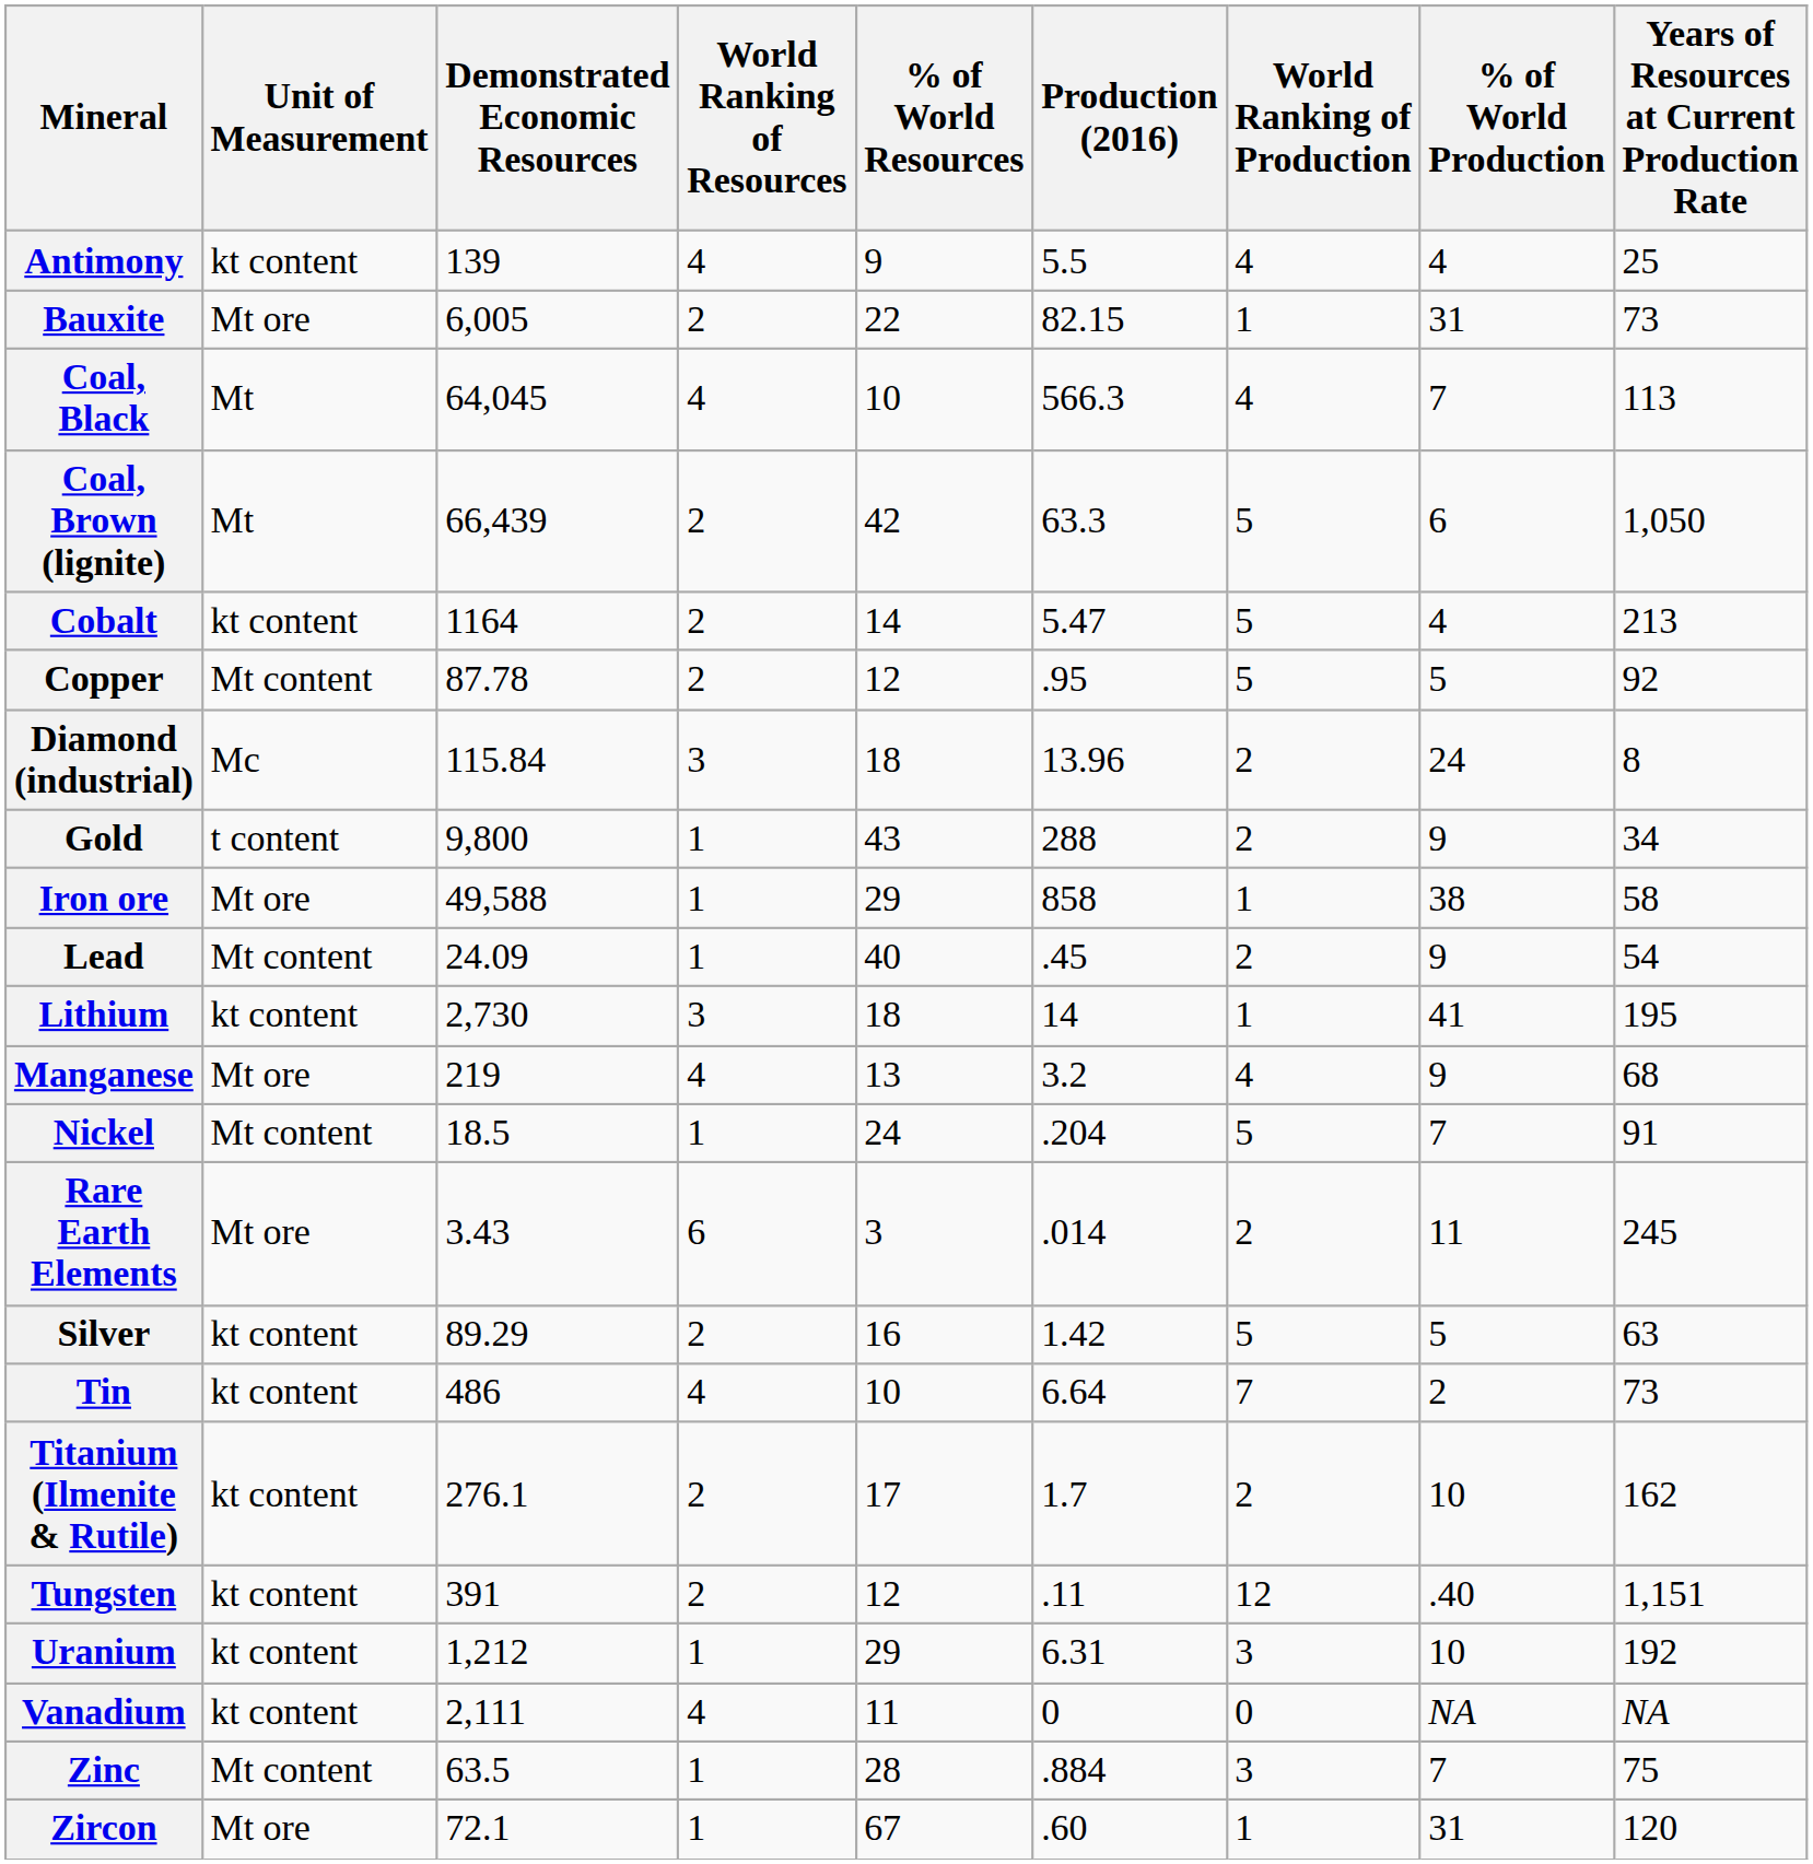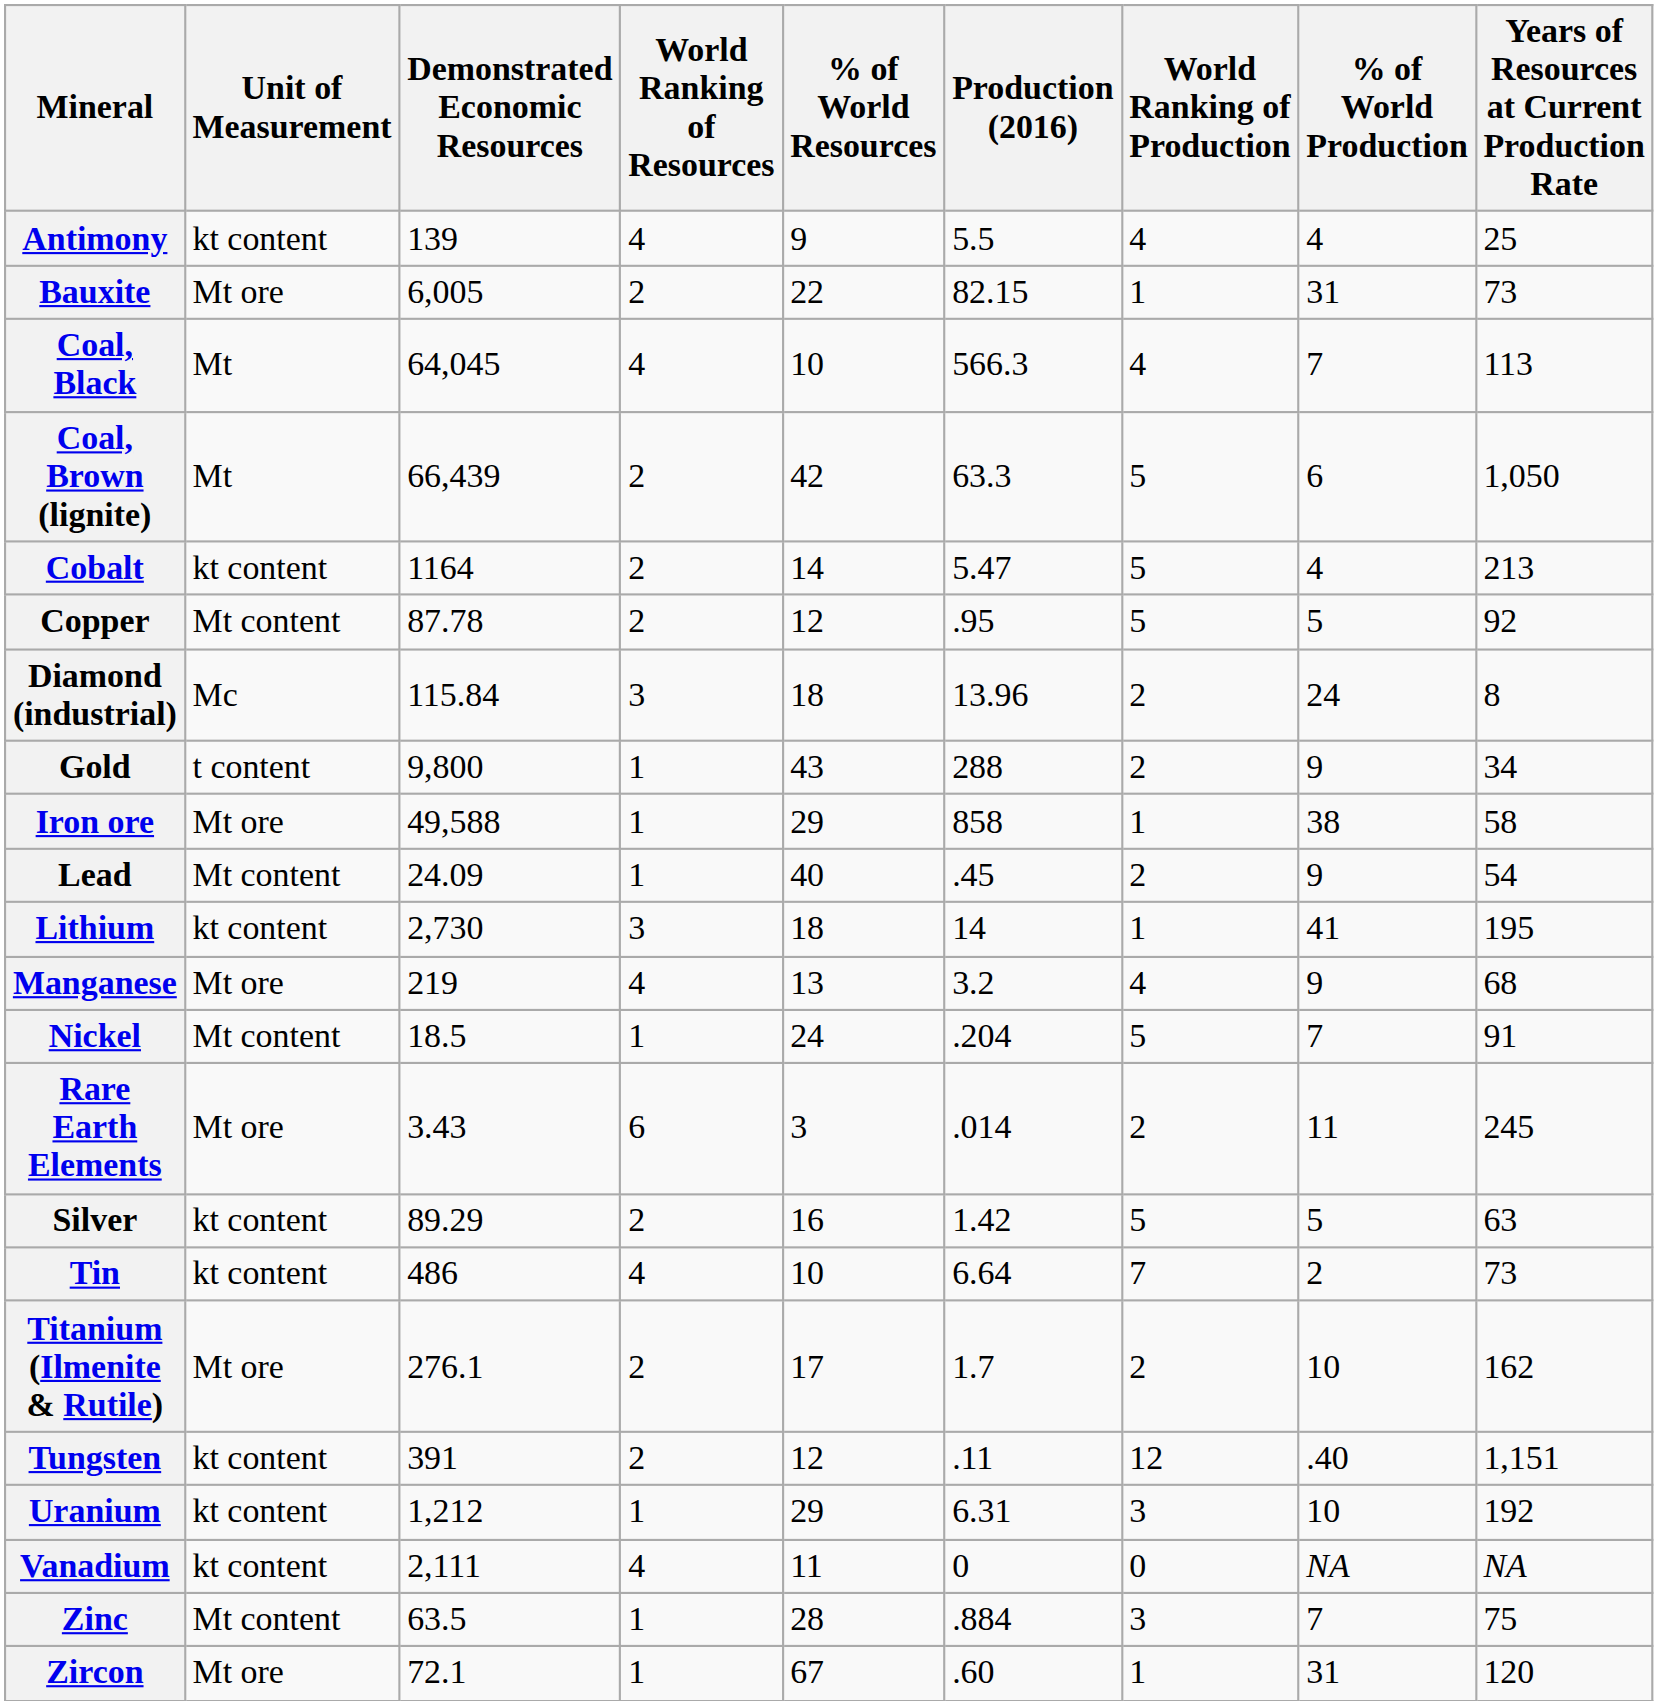 <table class="wikitable sortable">
 <tr>
 <th>Mineral</th>
 <th>Unit of Measurement</th>
 <th>Demonstrated<br>Economic Resources</th>
 <th>World<br>Ranking of<br>Resources</th>
 <th>% of<br>World<br>Resources</th>
 <th>Production (2016)</th>
 <th>World <br>Ranking of Production</th>
 <th>% of<br>World<br>Production</th>
 <th>Years of Resources<br>at Current Production<br>Rate</th>
 </tr>
 <tr>
 <th><a href='#'>Antimony</a></th>
 <td>kt content</td>
 <td>139</td>
 <td>4</td>
 <td>9</td>
 <td>5.5</td>
 <td>4</td>
 <td>4</td>
 <td>25</td>
 </tr>
 <tr>
 <th><a href='#'>Bauxite</a></th>
 <td>Mt ore</td>
 <td>6,005</td>
 <td>2</td>
 <td>22</td>
 <td>82.15</td>
 <td>1</td>
 <td>31</td>
 <td>73</td>
 </tr>
 <tr>
 <th><a href='#'>Coal, Black</a></th>
 <td>Mt</td>
 <td>64,045</td>
 <td>4</td>
 <td>10</td>
 <td>566.3</td>
 <td>4</td>
 <td>7</td>
 <td>113</td>
 </tr>
 <tr>
 <th><a href='#'>Coal, Brown</a> (lignite)</th>
 <td>Mt</td>
 <td>66,439</td>
 <td>2</td>
 <td>42</td>
 <td>63.3</td>
 <td>5</td>
 <td>6</td>
 <td>1,050</td>
 </tr>
 <tr>
 <th><a href='#'>Cobalt</a></th>
 <td>kt content</td>
 <td>1164</td>
 <td>2</td>
 <td>14</td>
 <td>5.47</td>
 <td>5</td>
 <td>4</td>
 <td>213</td>
 </tr>
 <tr>
 <th>Copper</th>
 <td>Mt content</td>
 <td>87.78</td>
 <td>2</td>
 <td>12</td>
 <td>.95</td>
 <td>5</td>
 <td>5</td>
 <td>92</td>
 </tr>
 <tr>
 <th>Diamond (industrial)</th>
 <td>Mc</td>
 <td>115.84</td>
 <td>3</td>
 <td>18</td>
 <td>13.96</td>
 <td>2</td>
 <td>24</td>
 <td>8</td>
 </tr>
 <tr>
 <th>Gold</th>
 <td>t content</td>
 <td>9,800</td>
 <td>1</td>
 <td>43</td>
 <td>288</td>
 <td>2</td>
 <td>9</td>
 <td>34</td>
 </tr>
 <tr>
 <th><a href='#'>Iron ore</a></th>
 <td>Mt ore</td>
 <td>49,588</td>
 <td>1</td>
 <td>29</td>
 <td>858</td>
 <td>1</td>
 <td>38</td>
 <td>58</td>
 </tr>
 <tr>
 <th>Lead</th>
 <td>Mt content</td>
 <td>24.09</td>
 <td>1</td>
 <td>40</td>
 <td>.45</td>
 <td>2</td>
 <td>9</td>
 <td>54</td>
 </tr>
 <tr>
 <th><a href='#'>Lithium</a></th>
 <td>kt content</td>
 <td>2,730</td>
 <td>3</td>
 <td>18</td>
 <td>14</td>
 <td>1</td>
 <td>41</td>
 <td>195</td>
 </tr>
 <tr>
 <th><a href='#'>Manganese</a></th>
 <td>Mt ore</td>
 <td>219</td>
 <td>4</td>
 <td>13</td>
 <td>3.2</td>
 <td>4</td>
 <td>9</td>
 <td>68</td>
 </tr>
 <tr>
 <th><a href='#'>Nickel</a></th>
 <td>Mt content</td>
 <td>18.5</td>
 <td>1</td>
 <td>24</td>
 <td>.204</td>
 <td>5</td>
 <td>7</td>
 <td>91</td>
 </tr>
 <tr>
 <th><a href='#'>Rare Earth Elements</a></th>
 <td>Mt ore</td>
 <td>3.43</td>
 <td>6</td>
 <td>3</td>
 <td>.014</td>
 <td>2</td>
 <td>11</td>
 <td>245</td>
 </tr>
 <tr>
 <th>Silver</th>
 <td>kt content</td>
 <td>89.29</td>
 <td>2</td>
 <td>16</td>
 <td>1.42</td>
 <td>5</td>
 <td>5</td>
 <td>63</td>
 </tr>
 <tr>
 <th><a href='#'>Tin</a></th>
 <td>kt content</td>
 <td>486</td>
 <td>4</td>
 <td>10</td>
 <td>6.64</td>
 <td>7</td>
 <td>2</td>
 <td>73</td>
 </tr>
 <tr>
 <th><a href='#'>Titanium</a><br>(<a href='#'>Ilmenite</a> & <a href='#'>Rutile</a>)</th>
-<td>kt content</td>
+<td>Mt ore</td>
 <td>276.1</td>
 <td>2</td>
 <td>17</td>
 <td>1.7</td>
 <td>2</td>
 <td>10</td>
 <td>162</td>
 </tr>
 <tr>
 <th><a href='#'>Tungsten</a></th>
 <td>kt content</td>
 <td>391</td>
 <td>2</td>
 <td>12</td>
 <td>.11</td>
 <td>12</td>
 <td>.40</td>
 <td>1,151</td>
 </tr>
 <tr>
 <th><a href='#'>Uranium</a></th>
 <td>kt content</td>
 <td>1,212</td>
 <td>1</td>
 <td>29</td>
 <td>6.31</td>
 <td>3</td>
 <td>10</td>
 <td>192</td>
 </tr>
 <tr>
 <th><a href='#'>Vanadium</a></th>
 <td>kt content</td>
 <td>2,111</td>
 <td>4</td>
 <td>11</td>
 <td>0</td>
 <td>0</td>
 <td><em>NA</em></td>
 <td><em>NA</em></td>
 </tr>
 <tr>
 <th><a href='#'>Zinc</a></th>
 <td>Mt content</td>
 <td>63.5</td>
 <td>1</td>
 <td>28</td>
 <td>.884</td>
 <td>3</td>
 <td>7</td>
 <td>75</td>
 </tr>
 <tr>
 <th><a href='#'>Zircon</a></th>
 <td>Mt ore</td>
 <td>72.1</td>
 <td>1</td>
 <td>67</td>
 <td>.60</td>
 <td>1</td>
 <td>31</td>
 <td>120</td>
 </tr>
 </table>
